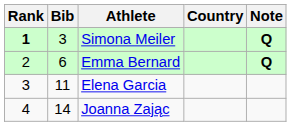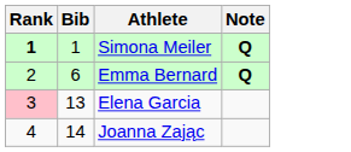 <table class="wikitable" style="text-align:center">
 <tr>
 <th>Rank</th>
 <th>Bib</th>
 <th>Athlete</th>
-<th>Country</th>
 <th>Note</th>
 </tr>
 <tr bgcolor=ccffcc>
 <td><strong>1</strong></td>
-<td>3</td>
+<td>1</td>
 <td align=left><a href='#'>Simona Meiler</a></td>
-<td align=left></td>
 <td><strong>Q</strong></td>
 </tr>
 <tr bgcolor=ccffcc>
 <td>2</td>
 <td>6</td>
 <td align=left><a href='#'>Emma Bernard</a></td>
-<td align=left></td>
 <td><strong>Q</strong></td>
 </tr>
 <tr>
-<td>3</td>
-<td>11</td>
+<td style="background: pink;">3</td>
+<td>13</td>
 <td align=left><a href='#'>Elena Garcia</a></td>
-<td align=left></td>
 <td></td>
 </tr>
 <tr>
 <td>4</td>
 <td>14</td>
 <td align=left><a href='#'>Joanna Zając</a></td>
-<td align=left></td>
 <td></td>
 </tr>
 </table>
